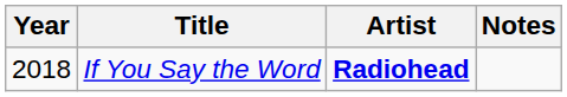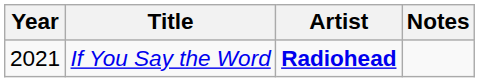 <table class="wikitable">
 <tr>
 <th>Year</th>
 <th>Title</th>
 <th>Artist</th>
 <th>Notes</th>
 </tr>
 <tr>
-<td>2018</td>
+<td>2021</td>
 <td><em><a href='#'>If You Say the Word</a></em></td>
 <td><strong><a href='#'>Radiohead</a></strong></td>
 <td></td>
 </tr>
 </table>
